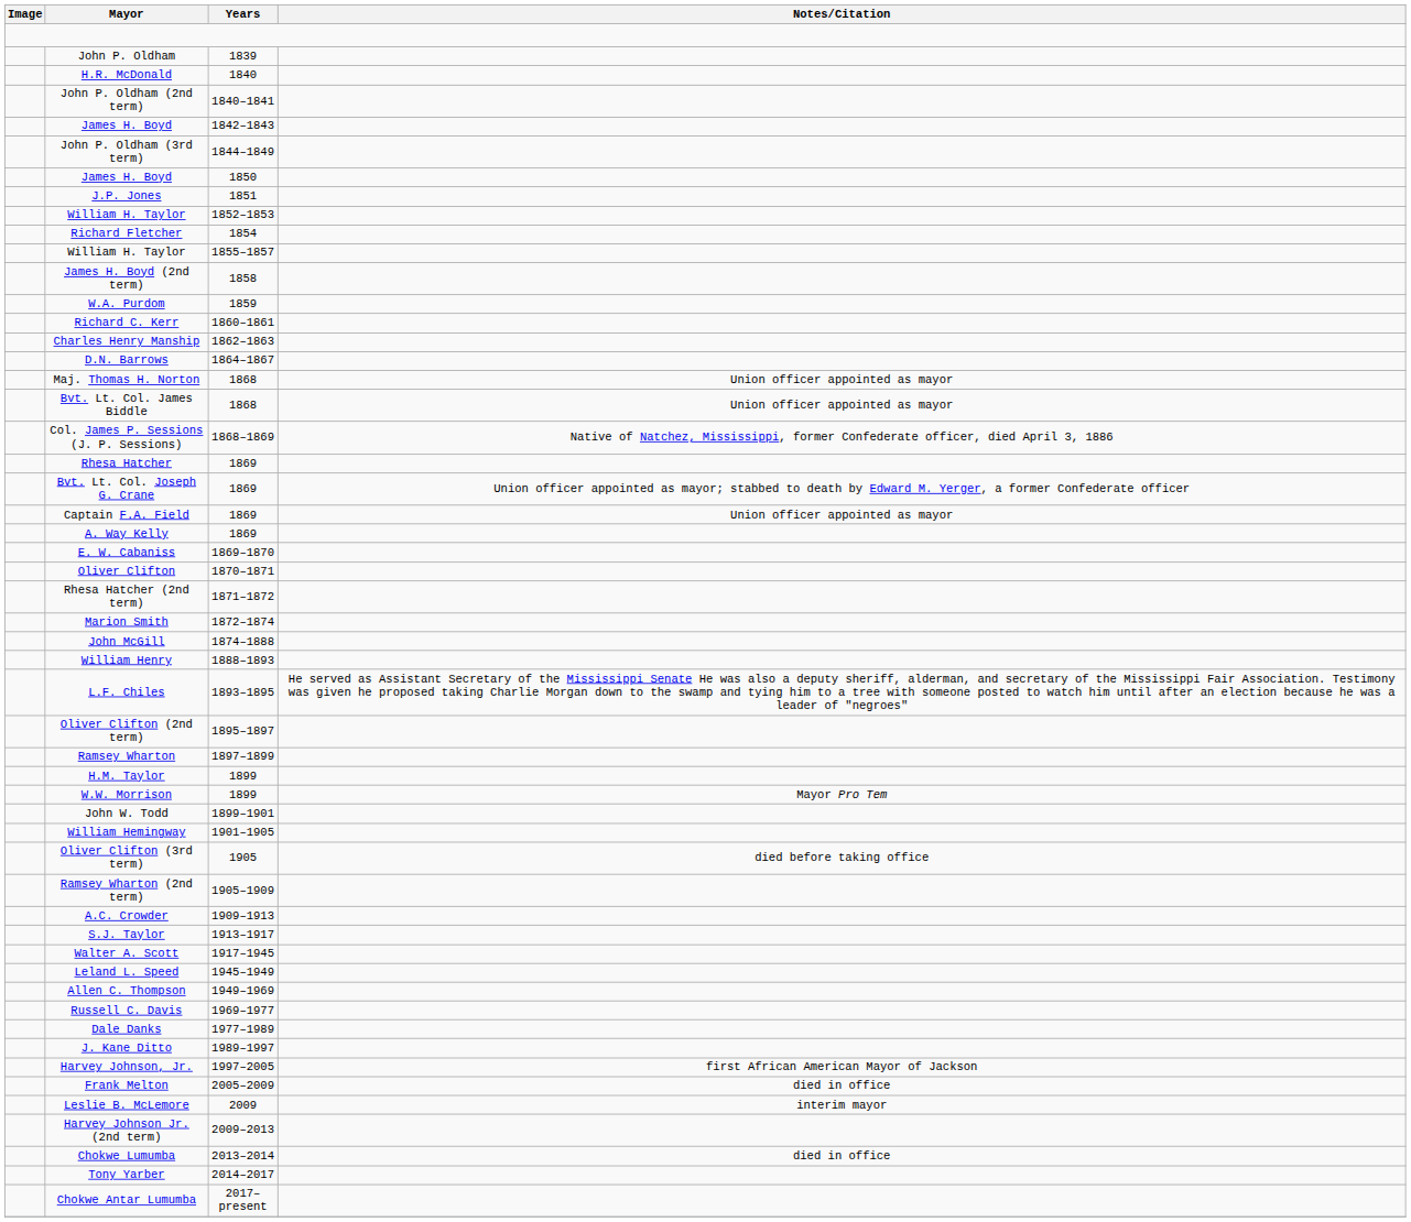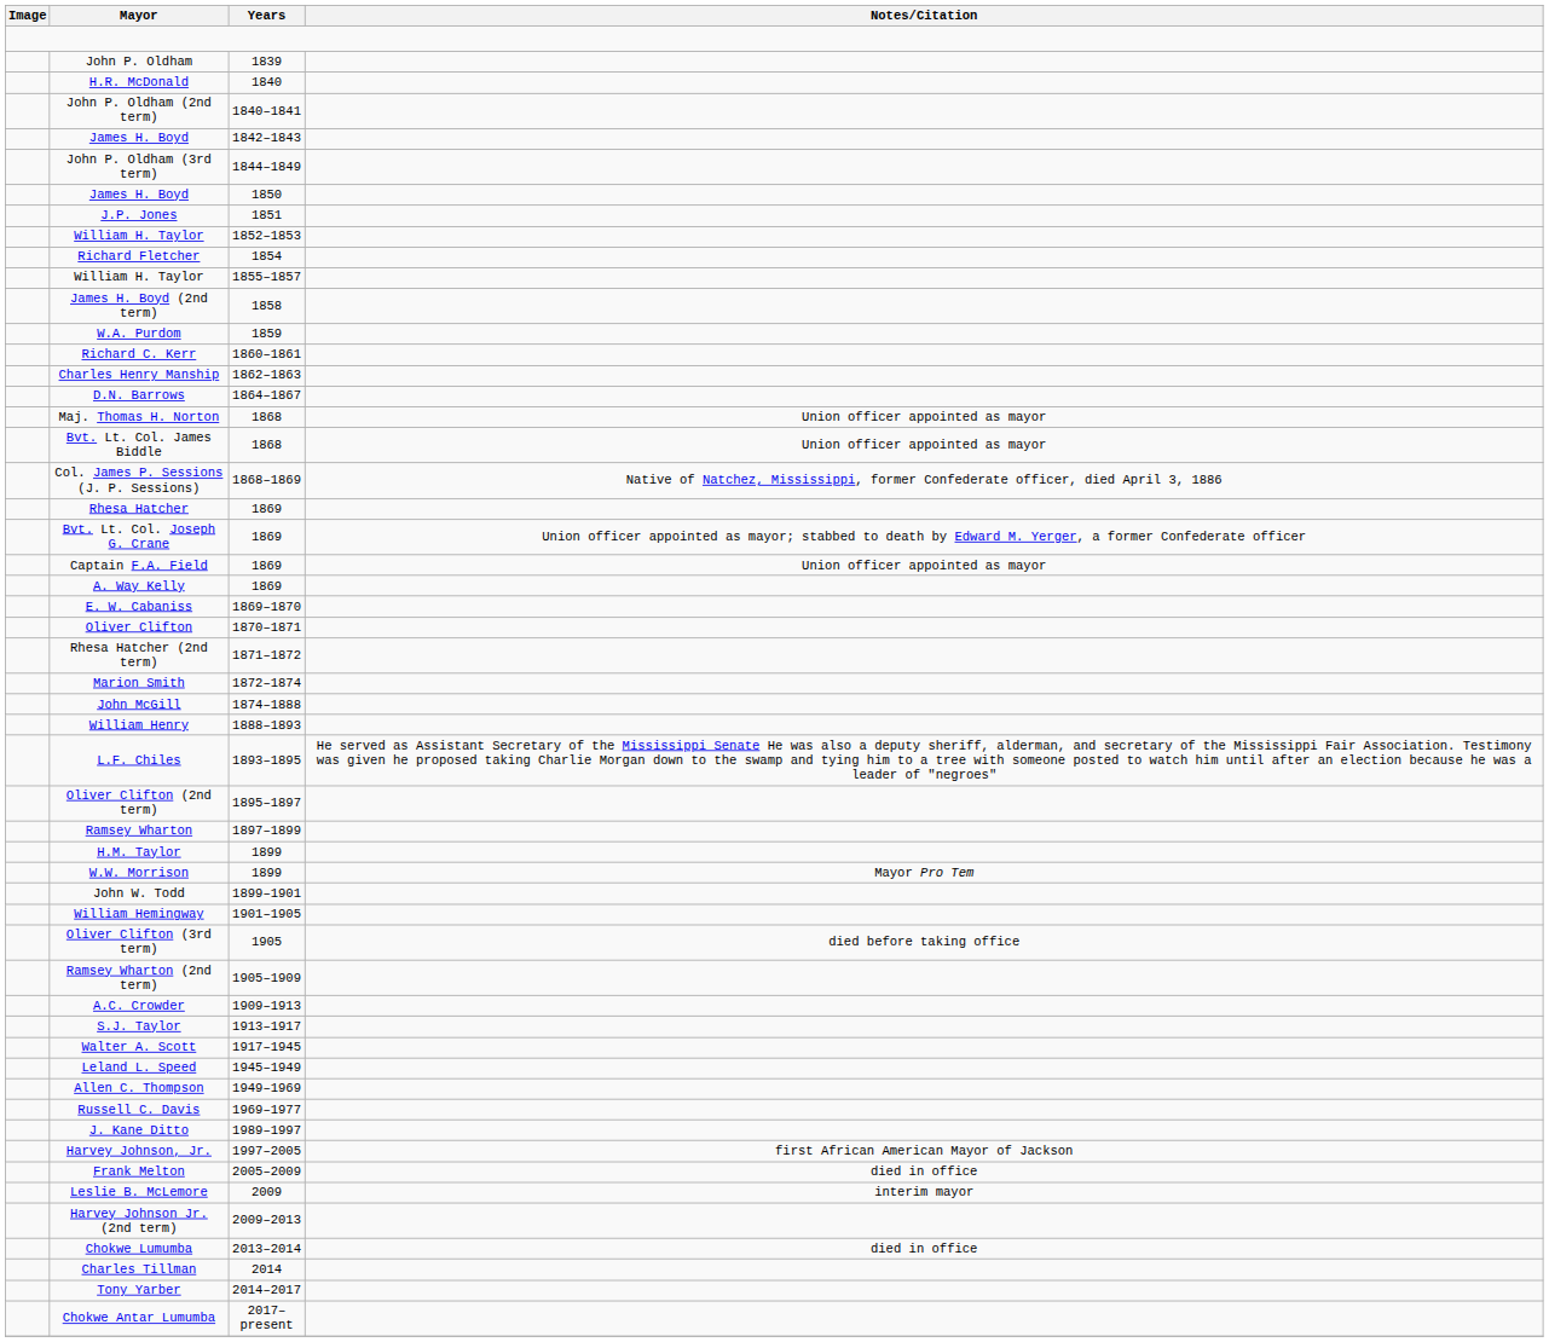 <table class="wikitable" style="text-align:center">
 <tr>
 <th>Image</th>
 <th>Mayor</th>
 <th>Years</th>
 <th>Notes/Citation</th>
 </tr>
 <tr style="height:2em">
 </tr>
 <tr>
 <td></td>
 <td>John P. Oldham</td>
 <td>1839</td>
 <td></td>
 </tr>
 <tr>
 <td></td>
 <td><a href='#'>H.R. McDonald</a></td>
 <td>1840</td>
 <td></td>
 </tr>
 <tr>
 <td></td>
 <td>John P. Oldham (2nd term)</td>
 <td>1840–1841</td>
 <td></td>
 </tr>
 <tr>
 <td></td>
 <td><a href='#'>James H. Boyd</a></td>
 <td>1842–1843</td>
 <td></td>
 </tr>
 <tr>
 <td></td>
 <td>John P. Oldham (3rd term)</td>
 <td>1844–1849</td>
 <td></td>
 </tr>
 <tr>
 <td></td>
 <td><a href='#'>James H. Boyd</a></td>
 <td>1850</td>
 <td></td>
 </tr>
 <tr>
 <td></td>
 <td><a href='#'>J.P. Jones</a></td>
 <td>1851</td>
 <td></td>
 </tr>
 <tr>
 <td></td>
 <td><a href='#'>William H. Taylor</a></td>
 <td>1852–1853</td>
 <td></td>
 </tr>
 <tr>
 <td></td>
 <td><a href='#'>Richard Fletcher</a></td>
 <td>1854</td>
 <td></td>
 </tr>
 <tr>
 <td></td>
 <td>William H. Taylor</td>
 <td>1855–1857</td>
 <td></td>
 </tr>
 <tr>
 <td></td>
 <td><a href='#'>James H. Boyd</a> (2nd term)</td>
 <td>1858</td>
 <td></td>
 </tr>
 <tr>
 <td></td>
 <td><a href='#'>W.A. Purdom</a></td>
 <td>1859</td>
 <td></td>
 </tr>
 <tr>
 <td></td>
 <td><a href='#'>Richard C. Kerr</a></td>
 <td>1860–1861</td>
 <td></td>
 </tr>
 <tr>
 <td></td>
 <td><a href='#'>Charles Henry Manship</a></td>
 <td>1862–1863</td>
 <td></td>
 </tr>
 <tr>
 <td></td>
 <td><a href='#'>D.N. Barrows</a></td>
 <td>1864–1867</td>
 <td></td>
 </tr>
 <tr>
 <td></td>
 <td>Maj. <a href='#'>Thomas H. Norton</a></td>
 <td>1868</td>
 <td>Union officer appointed as mayor</td>
 </tr>
 <tr>
 <td></td>
 <td><a href='#'>Bvt.</a> Lt. Col. James Biddle</td>
 <td>1868</td>
 <td>Union officer appointed as mayor</td>
 </tr>
 <tr>
 <td></td>
 <td>Col. <a href='#'>James P. Sessions</a> (J. P. Sessions)</td>
 <td>1868–1869</td>
 <td>Native of <a href='#'>Natchez, Mississippi</a>, former Confederate officer, died April 3, 1886</td>
 </tr>
 <tr>
 <td></td>
 <td><a href='#'>Rhesa Hatcher</a></td>
 <td>1869</td>
 <td></td>
 </tr>
 <tr>
 <td></td>
 <td><a href='#'>Bvt.</a> Lt. Col. <a href='#'>Joseph G. Crane</a></td>
 <td>1869</td>
 <td>Union officer appointed as mayor; stabbed to death by <a href='#'>Edward M. Yerger</a>, a former Confederate officer</td>
 </tr>
 <tr>
 <td></td>
 <td>Captain <a href='#'>F.A. Field</a></td>
 <td>1869</td>
 <td>Union officer appointed as mayor</td>
 </tr>
 <tr>
 <td></td>
 <td><a href='#'>A. Way Kelly</a></td>
 <td>1869</td>
 <td></td>
 </tr>
 <tr>
 <td></td>
 <td><a href='#'>E. W. Cabaniss</a></td>
 <td>1869–1870</td>
 <td></td>
 </tr>
 <tr>
 <td></td>
 <td><a href='#'>Oliver Clifton</a></td>
 <td>1870–1871</td>
 <td></td>
 </tr>
 <tr>
 <td></td>
 <td>Rhesa Hatcher (2nd term)</td>
 <td>1871–1872</td>
 <td></td>
 </tr>
 <tr>
 <td></td>
 <td><a href='#'>Marion Smith</a></td>
 <td>1872–1874</td>
 <td></td>
 </tr>
 <tr>
 <td></td>
 <td><a href='#'>John McGill</a></td>
 <td>1874–1888</td>
 <td></td>
 </tr>
 <tr>
 <td></td>
 <td><a href='#'>William Henry</a></td>
 <td>1888–1893</td>
 <td></td>
 </tr>
 <tr>
 <td></td>
 <td><a href='#'>L.F. Chiles</a></td>
 <td>1893–1895</td>
 <td>He served as Assistant Secretary of the <a href='#'>Mississippi Senate</a> He was also a deputy sheriff, alderman, and secretary of the Mississippi Fair Association. Testimony was given he proposed taking Charlie Morgan down to the swamp and tying him to a tree with someone posted to watch him until after an election because he was a leader of "negroes"</td>
 </tr>
 <tr>
 <td></td>
 <td><a href='#'>Oliver Clifton</a> (2nd term)</td>
 <td>1895–1897</td>
 <td></td>
 </tr>
 <tr>
 <td></td>
 <td><a href='#'>Ramsey Wharton</a></td>
 <td>1897–1899</td>
 <td></td>
 </tr>
 <tr>
 <td></td>
 <td><a href='#'>H.M. Taylor</a></td>
 <td>1899</td>
 <td></td>
 </tr>
 <tr>
 <td></td>
 <td><a href='#'>W.W. Morrison</a></td>
 <td>1899</td>
 <td>Mayor <em>Pro Tem</em></td>
 </tr>
 <tr>
 <td></td>
 <td>John W. Todd</td>
 <td>1899–1901</td>
 <td></td>
 </tr>
 <tr>
 <td></td>
 <td><a href='#'>William Hemingway</a></td>
 <td>1901–1905</td>
 <td></td>
 </tr>
 <tr>
 <td></td>
 <td><a href='#'>Oliver Clifton</a> (3rd term)</td>
 <td>1905</td>
 <td>died before taking office</td>
 </tr>
 <tr>
 <td></td>
 <td><a href='#'>Ramsey Wharton</a> (2nd term)</td>
 <td>1905–1909</td>
 <td></td>
 </tr>
 <tr>
 <td></td>
 <td><a href='#'>A.C. Crowder</a></td>
 <td>1909–1913</td>
 <td></td>
 </tr>
 <tr>
 <td></td>
 <td><a href='#'>S.J. Taylor</a></td>
 <td>1913–1917</td>
 <td></td>
 </tr>
 <tr>
 <td></td>
 <td><a href='#'>Walter A. Scott</a></td>
 <td>1917–1945</td>
 <td></td>
 </tr>
 <tr>
 <td></td>
 <td><a href='#'>Leland L. Speed</a></td>
 <td>1945–1949</td>
 <td></td>
 </tr>
 <tr>
 <td></td>
 <td><a href='#'>Allen C. Thompson</a></td>
 <td>1949–1969</td>
 <td></td>
 </tr>
 <tr>
 <td></td>
 <td><a href='#'>Russell C. Davis</a></td>
 <td>1969–1977</td>
 <td></td>
 </tr>
 <tr>
 <td></td>
-<td><a href='#'>Dale Danks</a></td>
-<td>1977–1989</td>
-<td></td>
-</tr>
-<tr>
-<td></td>
 <td><a href='#'>J. Kane Ditto</a></td>
 <td>1989–1997</td>
 <td></td>
 </tr>
 <tr>
 <td></td>
 <td><a href='#'>Harvey Johnson, Jr.</a></td>
 <td>1997–2005</td>
 <td>first African American Mayor of Jackson</td>
 </tr>
 <tr>
 <td></td>
 <td><a href='#'>Frank Melton</a></td>
 <td>2005–2009</td>
 <td>died in office</td>
 </tr>
 <tr>
 <td></td>
 <td><a href='#'>Leslie B. McLemore</a></td>
 <td>2009</td>
 <td>interim mayor</td>
 </tr>
 <tr>
 <td></td>
 <td><a href='#'>Harvey Johnson Jr.</a> (2nd term)</td>
 <td>2009–2013</td>
 <td></td>
 </tr>
 <tr>
 <td></td>
 <td><a href='#'>Chokwe Lumumba</a></td>
 <td>2013–2014</td>
 <td>died in office</td>
 </tr>
 <tr>
 <td></td>
+<td><a href='#'>Charles Tillman</a></td>
+<td>2014</td>
+<td></td>
+</tr>
+<tr>
+<td></td>
 <td><a href='#'>Tony Yarber</a></td>
 <td>2014–2017</td>
 <td></td>
 </tr>
 <tr>
 <td></td>
 <td><a href='#'>Chokwe Antar Lumumba</a></td>
 <td>2017–present</td>
 <td></td>
 </tr>
 <tr>
 </tr>
 </table>
